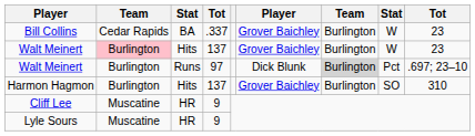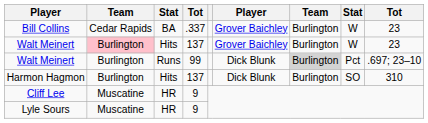 <table class="wikitable" style="text-align:center">
 <tr>
 <th>Player</th>
 <th>Team</th>
 <th>Stat</th>
 <th>Tot</th>
 <th></th>
 <th>Player</th>
 <th>Team</th>
 <th>Stat</th>
 <th>Tot</th>
 </tr>
 <tr>
 <td><a href='#'>Bill Collins</a></td>
 <td>Cedar Rapids</td>
 <td>BA</td>
 <td>.337</td>
 <td></td>
 <td><a href='#'>Grover Baichley</a></td>
 <td>Burlington</td>
 <td>W</td>
 <td>23</td>
 </tr>
 <tr>
 <td><a href='#'>Walt Meinert</a></td>
 <td style="background: pink;">Burlington</td>
 <td>Hits</td>
 <td>137</td>
 <td></td>
 <td><a href='#'>Grover Baichley</a></td>
 <td>Burlington</td>
 <td>W</td>
 <td>23</td>
 </tr>
 <tr>
 <td><a href='#'>Walt Meinert</a></td>
 <td>Burlington</td>
 <td>Runs</td>
-<td>97</td>
+<td>99</td>
 <td></td>
 <td>Dick Blunk</td>
 <td style="background: lightgrey;">Burlington</td>
 <td>Pct</td>
 <td>.697; 23–10</td>
 </tr>
 <tr>
 <td>Harmon Hagmon</td>
 <td>Burlington</td>
 <td>Hits</td>
 <td>137</td>
 <td></td>
-<td><a href='#'>Grover Baichley</a></td>
+<td>Dick Blunk</td>
 <td>Burlington</td>
 <td>SO</td>
 <td>310</td>
 </tr>
 <tr>
 <td><a href='#'>Cliff Lee</a></td>
 <td>Muscatine</td>
 <td>HR</td>
 <td>9</td>
 </tr>
 <tr>
 <td>Lyle Sours</td>
 <td>Muscatine</td>
 <td>HR</td>
 <td>9</td>
 </tr>
 </table>
